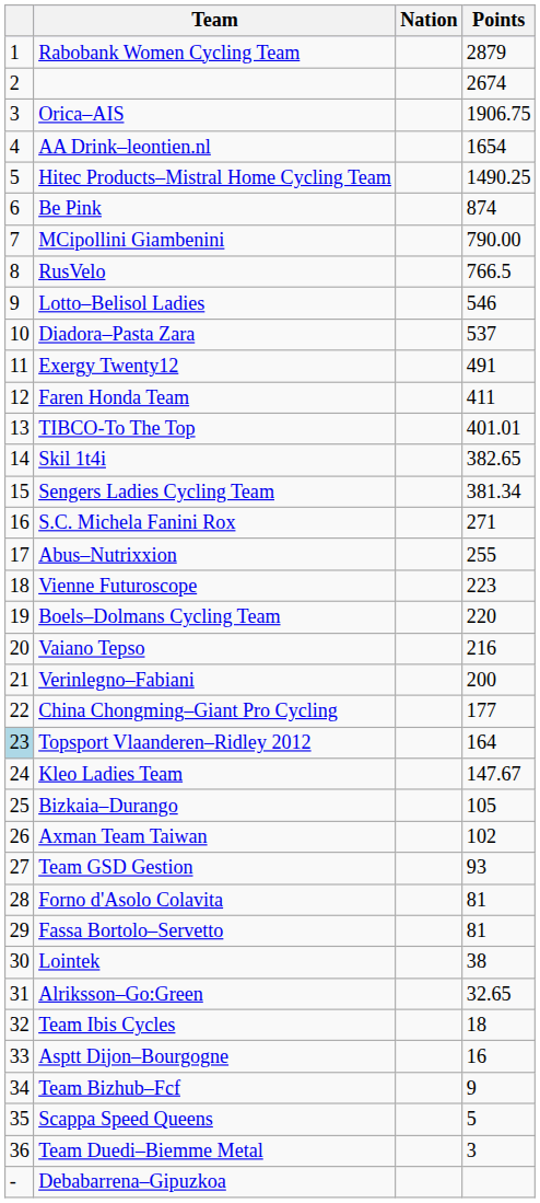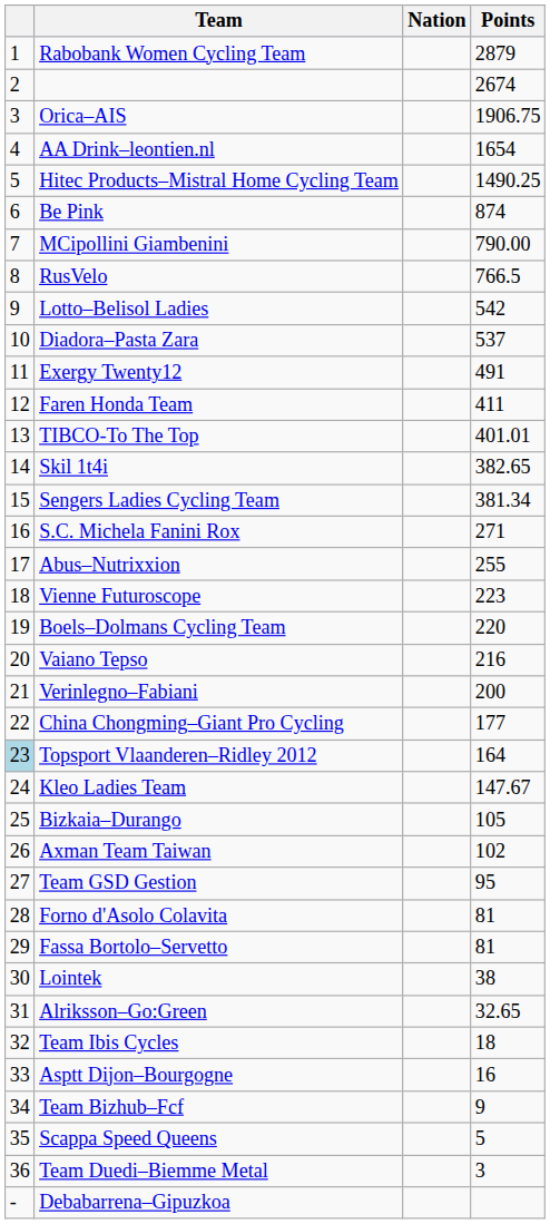 <table class="wikitable sortable">
 <tr style=background:#ccccff;>
 <th></th>
 <th>Team</th>
 <th>Nation</th>
 <th>Points</th>
 </tr>
 <tr>
 <td>1</td>
 <td><a href='#'>Rabobank Women Cycling Team</a></td>
 <td></td>
 <td>2879</td>
 </tr>
 <tr>
 <td>2</td>
 <td></td>
 <td></td>
 <td>2674</td>
 </tr>
 <tr>
 <td>3</td>
 <td><a href='#'>Orica–AIS</a></td>
 <td></td>
 <td>1906.75</td>
 </tr>
 <tr>
 <td>4</td>
 <td><a href='#'>AA Drink–leontien.nl</a></td>
 <td></td>
 <td>1654</td>
 </tr>
 <tr>
 <td>5</td>
 <td><a href='#'>Hitec Products–Mistral Home Cycling Team</a></td>
 <td></td>
 <td>1490.25</td>
 </tr>
 <tr>
 <td>6</td>
 <td><a href='#'>Be Pink</a></td>
 <td></td>
 <td>874</td>
 </tr>
 <tr>
 <td>7</td>
 <td><a href='#'>MCipollini Giambenini</a></td>
 <td></td>
 <td>790.00</td>
 </tr>
 <tr>
 <td>8</td>
 <td><a href='#'>RusVelo</a></td>
 <td></td>
 <td>766.5</td>
 </tr>
 <tr>
 <td>9</td>
 <td><a href='#'>Lotto–Belisol Ladies</a></td>
 <td></td>
-<td>546</td>
+<td>542</td>
 </tr>
 <tr>
 <td>10</td>
 <td><a href='#'>Diadora–Pasta Zara</a></td>
 <td></td>
 <td>537</td>
 </tr>
 <tr>
 <td>11</td>
 <td><a href='#'>Exergy Twenty12</a></td>
 <td></td>
 <td>491</td>
 </tr>
 <tr>
 <td>12</td>
 <td><a href='#'>Faren Honda Team</a></td>
 <td></td>
 <td>411</td>
 </tr>
 <tr>
 <td>13</td>
 <td><a href='#'>TIBCO-To The Top</a></td>
 <td></td>
 <td>401.01</td>
 </tr>
 <tr>
 <td>14</td>
 <td><a href='#'>Skil 1t4i</a></td>
 <td></td>
 <td>382.65</td>
 </tr>
 <tr>
 <td>15</td>
 <td><a href='#'>Sengers Ladies Cycling Team</a></td>
 <td></td>
 <td>381.34</td>
 </tr>
 <tr>
 <td>16</td>
 <td><a href='#'>S.C. Michela Fanini Rox</a></td>
 <td></td>
 <td>271</td>
 </tr>
 <tr>
 <td>17</td>
 <td><a href='#'>Abus–Nutrixxion</a></td>
 <td></td>
 <td>255</td>
 </tr>
 <tr>
 <td>18</td>
 <td><a href='#'>Vienne Futuroscope</a></td>
 <td></td>
 <td>223</td>
 </tr>
 <tr>
 <td>19</td>
 <td><a href='#'>Boels–Dolmans Cycling Team</a></td>
 <td></td>
 <td>220</td>
 </tr>
 <tr>
 <td>20</td>
 <td><a href='#'>Vaiano Tepso</a></td>
 <td></td>
 <td>216</td>
 </tr>
 <tr>
 <td>21</td>
 <td><a href='#'>Verinlegno–Fabiani</a></td>
 <td></td>
 <td>200</td>
 </tr>
 <tr>
 <td>22</td>
 <td><a href='#'>China Chongming–Giant Pro Cycling</a></td>
 <td></td>
 <td>177</td>
 </tr>
 <tr>
 <td style="background: lightblue;">23</td>
 <td><a href='#'>Topsport Vlaanderen–Ridley 2012</a></td>
 <td></td>
 <td>164</td>
 </tr>
 <tr>
 <td>24</td>
 <td><a href='#'>Kleo Ladies Team</a></td>
 <td></td>
 <td>147.67</td>
 </tr>
 <tr>
 <td>25</td>
 <td><a href='#'>Bizkaia–Durango</a></td>
 <td></td>
 <td>105</td>
 </tr>
 <tr>
 <td>26</td>
 <td><a href='#'>Axman Team Taiwan</a></td>
 <td></td>
 <td>102</td>
 </tr>
 <tr>
 <td>27</td>
 <td><a href='#'>Team GSD Gestion</a></td>
 <td></td>
-<td>93</td>
+<td>95</td>
 </tr>
 <tr>
 <td>28</td>
 <td><a href='#'>Forno d'Asolo Colavita</a></td>
 <td></td>
 <td>81</td>
 </tr>
 <tr>
 <td>29</td>
 <td><a href='#'>Fassa Bortolo–Servetto</a></td>
 <td></td>
 <td>81</td>
 </tr>
 <tr>
 <td>30</td>
 <td><a href='#'>Lointek</a></td>
 <td></td>
 <td>38</td>
 </tr>
 <tr>
 <td>31</td>
 <td><a href='#'>Alriksson–Go:Green</a></td>
 <td></td>
 <td>32.65</td>
 </tr>
 <tr>
 <td>32</td>
 <td><a href='#'>Team Ibis Cycles</a></td>
 <td></td>
 <td>18</td>
 </tr>
 <tr>
 <td>33</td>
 <td><a href='#'>Asptt Dijon–Bourgogne</a></td>
 <td></td>
 <td>16</td>
 </tr>
 <tr>
 <td>34</td>
 <td><a href='#'>Team Bizhub–Fcf</a></td>
 <td></td>
 <td>9</td>
 </tr>
 <tr>
 <td>35</td>
 <td><a href='#'>Scappa Speed Queens</a></td>
 <td></td>
 <td>5</td>
 </tr>
 <tr>
 <td>36</td>
 <td><a href='#'>Team Duedi–Biemme Metal</a></td>
 <td></td>
 <td>3</td>
 </tr>
 <tr>
 <td>-</td>
 <td><a href='#'>Debabarrena–Gipuzkoa</a></td>
 <td></td>
 <td></td>
 </tr>
 </table>
